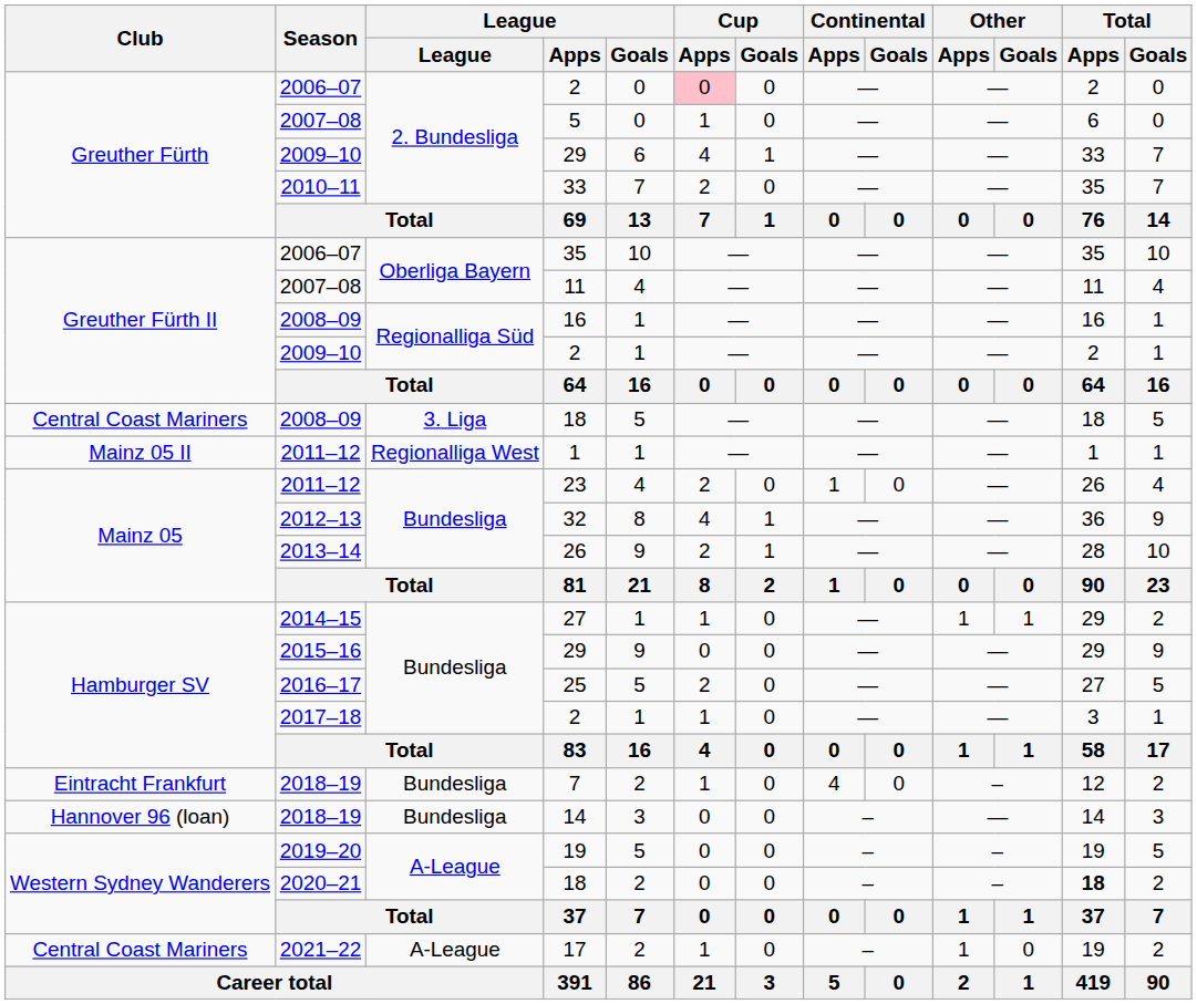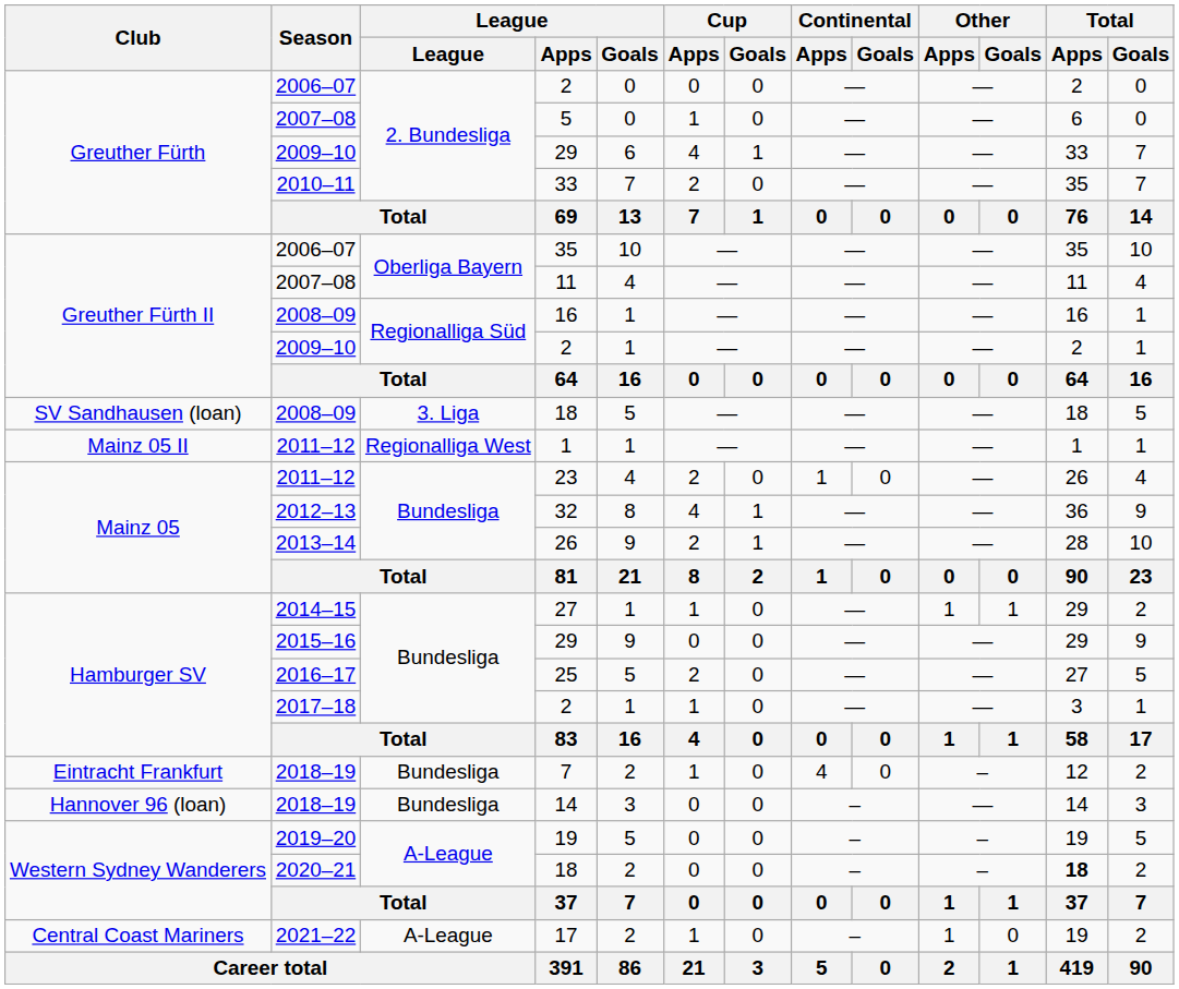 <table class="wikitable" style="text-align:center">
 <tr>
 <th rowspan="2">Club</th>
 <th rowspan="2">Season</th>
 <th colspan="3">League</th>
 <th colspan="2">Cup</th>
 <th colspan="2">Continental</th>
 <th colspan="2">Other</th>
 <th colspan="2">Total</th>
 </tr>
 <tr>
 <th>League</th>
 <th>Apps</th>
 <th>Goals</th>
 <th>Apps</th>
 <th>Goals</th>
 <th>Apps</th>
 <th>Goals</th>
 <th>Apps</th>
 <th>Goals</th>
 <th>Apps</th>
 <th>Goals</th>
 </tr>
 <tr>
 <td rowspan="5"><a href='#'>Greuther Fürth</a></td>
 <td><a href='#'>2006–07</a></td>
 <td rowspan="4"><a href='#'>2. Bundesliga</a></td>
 <td>2</td>
 <td>0</td>
-<td style="background: pink;">0</td>
+<td>0</td>
 <td>0</td>
 <td colspan="2">—</td>
 <td colspan="2">—</td>
 <td>2</td>
 <td>0</td>
 </tr>
 <tr>
 <td><a href='#'>2007–08</a></td>
 <td>5</td>
 <td>0</td>
 <td>1</td>
 <td>0</td>
 <td colspan="2">—</td>
 <td colspan="2">—</td>
 <td>6</td>
 <td>0</td>
 </tr>
 <tr>
 <td><a href='#'>2009–10</a></td>
 <td>29</td>
 <td>6</td>
 <td>4</td>
 <td>1</td>
 <td colspan="2">—</td>
 <td colspan="2">—</td>
 <td>33</td>
 <td>7</td>
 </tr>
 <tr>
 <td><a href='#'>2010–11</a></td>
 <td>33</td>
 <td>7</td>
 <td>2</td>
 <td>0</td>
 <td colspan="2">—</td>
 <td colspan="2">—</td>
 <td>35</td>
 <td>7</td>
 </tr>
 <tr>
 <th colspan="2">Total</th>
 <th>69</th>
 <th>13</th>
 <th>7</th>
 <th>1</th>
 <th>0</th>
 <th>0</th>
 <th>0</th>
 <th>0</th>
 <th>76</th>
 <th>14</th>
 </tr>
 <tr>
 <td rowspan="5"><a href='#'>Greuther Fürth II</a></td>
 <td>2006–07</td>
 <td rowspan="2"><a href='#'>Oberliga Bayern</a></td>
 <td>35</td>
 <td>10</td>
 <td colspan="2">—</td>
 <td colspan="2">—</td>
 <td colspan="2">—</td>
 <td>35</td>
 <td>10</td>
 </tr>
 <tr>
 <td>2007–08</td>
 <td>11</td>
 <td>4</td>
 <td colspan="2">—</td>
 <td colspan="2">—</td>
 <td colspan="2">—</td>
 <td>11</td>
 <td>4</td>
 </tr>
 <tr>
 <td><a href='#'>2008–09</a></td>
 <td rowspan="2"><a href='#'>Regionalliga Süd</a></td>
 <td>16</td>
 <td>1</td>
 <td colspan="2">—</td>
 <td colspan="2">—</td>
 <td colspan="2">—</td>
 <td>16</td>
 <td>1</td>
 </tr>
 <tr>
 <td><a href='#'>2009–10</a></td>
 <td>2</td>
 <td>1</td>
 <td colspan="2">—</td>
 <td colspan="2">—</td>
 <td colspan="2">—</td>
 <td>2</td>
 <td>1</td>
 </tr>
 <tr>
 <th colspan="2">Total</th>
 <th>64</th>
 <th>16</th>
 <th>0</th>
 <th>0</th>
 <th>0</th>
 <th>0</th>
 <th>0</th>
 <th>0</th>
 <th>64</th>
 <th>16</th>
 </tr>
 <tr>
-<td><a href='#'>Central Coast Mariners</a></td>
+<td><a href='#'>SV Sandhausen</a> (loan)</td>
 <td><a href='#'>2008–09</a></td>
 <td><a href='#'>3. Liga</a></td>
 <td>18</td>
 <td>5</td>
 <td colspan="2">—</td>
 <td colspan="2">—</td>
 <td colspan="2">—</td>
 <td>18</td>
 <td>5</td>
 </tr>
 <tr>
 <td><a href='#'>Mainz 05 II</a></td>
 <td><a href='#'>2011–12</a></td>
 <td><a href='#'>Regionalliga West</a></td>
 <td>1</td>
 <td>1</td>
 <td colspan="2">—</td>
 <td colspan="2">—</td>
 <td colspan="2">—</td>
 <td>1</td>
 <td>1</td>
 </tr>
 <tr>
 <td rowspan="4"><a href='#'>Mainz 05</a></td>
 <td><a href='#'>2011–12</a></td>
 <td rowspan="3"><a href='#'>Bundesliga</a></td>
 <td>23</td>
 <td>4</td>
 <td>2</td>
 <td>0</td>
 <td>1</td>
 <td>0</td>
 <td colspan="2">—</td>
 <td>26</td>
 <td>4</td>
 </tr>
 <tr>
 <td><a href='#'>2012–13</a></td>
 <td>32</td>
 <td>8</td>
 <td>4</td>
 <td>1</td>
 <td colspan="2">—</td>
 <td colspan="2">—</td>
 <td>36</td>
 <td>9</td>
 </tr>
 <tr>
 <td><a href='#'>2013–14</a></td>
 <td>26</td>
 <td>9</td>
 <td>2</td>
 <td>1</td>
 <td colspan="2">—</td>
 <td colspan="2">—</td>
 <td>28</td>
 <td>10</td>
 </tr>
 <tr>
 <th colspan="2">Total</th>
 <th>81</th>
 <th>21</th>
 <th>8</th>
 <th>2</th>
 <th>1</th>
 <th>0</th>
 <th>0</th>
 <th>0</th>
 <th>90</th>
 <th>23</th>
 </tr>
 <tr>
 <td rowspan="5"><a href='#'>Hamburger SV</a></td>
 <td><a href='#'>2014–15</a></td>
 <td rowspan="4">Bundesliga</td>
 <td>27</td>
 <td>1</td>
 <td>1</td>
 <td>0</td>
 <td colspan="2">—</td>
 <td>1</td>
 <td>1</td>
 <td>29</td>
 <td>2</td>
 </tr>
 <tr>
 <td><a href='#'>2015–16</a></td>
 <td>29</td>
 <td>9</td>
 <td>0</td>
 <td>0</td>
 <td colspan="2">—</td>
 <td colspan="2">—</td>
 <td>29</td>
 <td>9</td>
 </tr>
 <tr>
 <td><a href='#'>2016–17</a></td>
 <td>25</td>
 <td>5</td>
 <td>2</td>
 <td>0</td>
 <td colspan="2">—</td>
 <td colspan="2">—</td>
 <td>27</td>
 <td>5</td>
 </tr>
 <tr>
 <td><a href='#'>2017–18</a></td>
 <td>2</td>
 <td>1</td>
 <td>1</td>
 <td>0</td>
 <td colspan="2">—</td>
 <td colspan="2">—</td>
 <td>3</td>
 <td>1</td>
 </tr>
 <tr>
 <th colspan="2">Total</th>
 <th>83</th>
 <th>16</th>
 <th>4</th>
 <th>0</th>
 <th>0</th>
 <th>0</th>
 <th>1</th>
 <th>1</th>
 <th>58</th>
 <th>17</th>
 </tr>
 <tr>
 <td><a href='#'>Eintracht Frankfurt</a></td>
 <td><a href='#'>2018–19</a></td>
 <td>Bundesliga</td>
 <td>7</td>
 <td>2</td>
 <td>1</td>
 <td>0</td>
 <td>4</td>
 <td>0</td>
 <td colspan="2">–</td>
 <td>12</td>
 <td>2</td>
 </tr>
 <tr>
 <td><a href='#'>Hannover 96</a> (loan)</td>
 <td><a href='#'>2018–19</a></td>
 <td>Bundesliga</td>
 <td>14</td>
 <td>3</td>
 <td>0</td>
 <td>0</td>
 <td colspan="2">–</td>
 <td colspan="2">—</td>
 <td>14</td>
 <td>3</td>
 </tr>
 <tr>
 <td rowspan="3"><a href='#'>Western Sydney Wanderers</a></td>
 <td><a href='#'>2019–20</a></td>
 <td rowspan="2"><a href='#'>A-League</a></td>
 <td>19</td>
 <td>5</td>
 <td>0</td>
 <td>0</td>
 <td colspan="2">–</td>
 <td colspan="2">–</td>
 <td>19</td>
 <td>5</td>
 </tr>
 <tr>
 <td><a href='#'>2020–21</a></td>
 <td>18</td>
 <td>2</td>
 <td>0</td>
 <td>0</td>
 <td colspan="2">–</td>
 <td colspan="2">–</td>
 <td><strong>18</strong></td>
 <td>2</td>
 </tr>
 <tr>
 <th colspan="2">Total</th>
 <th>37</th>
 <th>7</th>
 <th>0</th>
 <th>0</th>
 <th>0</th>
 <th>0</th>
 <th>1</th>
 <th>1</th>
 <th>37</th>
 <th>7</th>
 </tr>
 <tr>
 <td><a href='#'>Central Coast Mariners</a></td>
 <td><a href='#'>2021–22</a></td>
 <td>A-League</td>
 <td>17</td>
 <td>2</td>
 <td>1</td>
 <td>0</td>
 <td colspan="2">–</td>
 <td>1</td>
 <td>0</td>
 <td>19</td>
 <td>2</td>
 </tr>
 <tr>
 <th colspan="3">Career total</th>
 <th>391</th>
 <th>86</th>
 <th>21</th>
 <th>3</th>
 <th>5</th>
 <th>0</th>
 <th>2</th>
 <th>1</th>
 <th>419</th>
 <th>90</th>
 </tr>
 </table>
